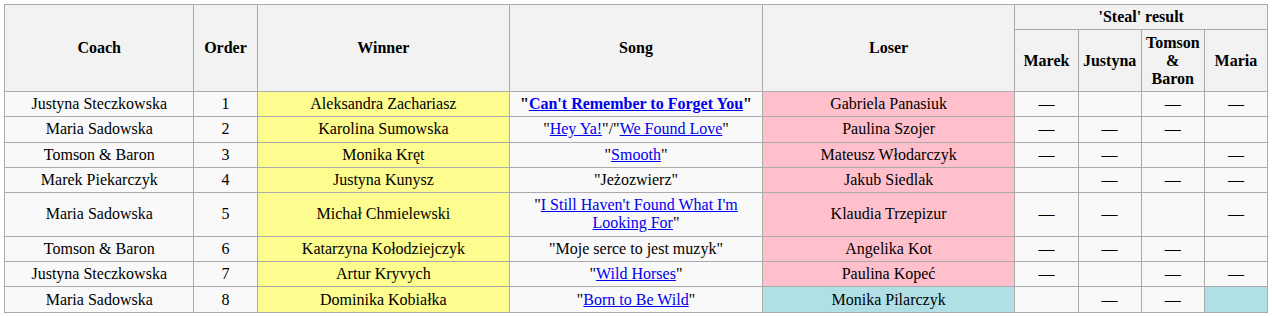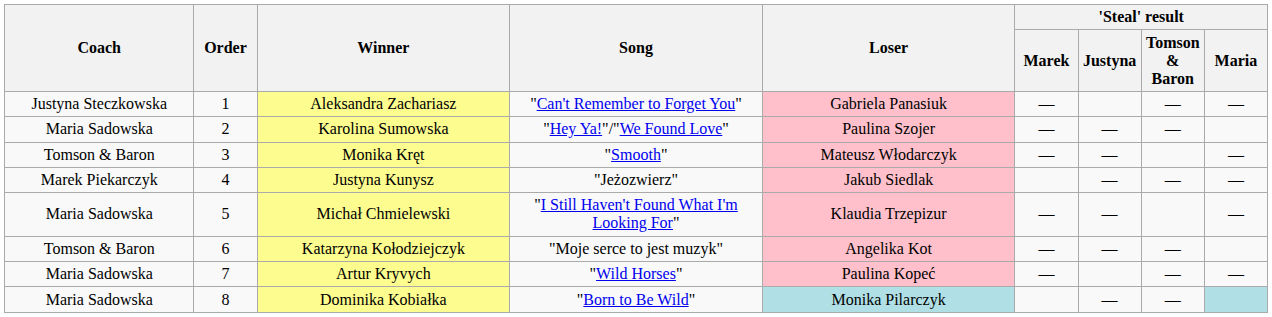 <table class="wikitable" style="text-align: center; width:100%;">
 <tr>
 <th rowspan="2" width="15%">Coach</th>
 <th width="5%" rowspan="2">Order</th>
 <th rowspan="2" width="20%">Winner</th>
 <th rowspan="2" width="20%">Song</th>
 <th rowspan="2" width="20%">Loser</th>
 <th colspan="4" width="20%">'Steal' result</th>
 </tr>
 <tr>
 <th width="5%">Marek</th>
 <th width="5%">Justyna</th>
 <th width="5%">Tomson & Baron</th>
 <th width="5%">Maria</th>
 </tr>
 <tr>
 <td>Justyna Steczkowska</td>
 <td>1</td>
 <td style="background:#fdfc8f;">Aleksandra Zachariasz</td>
-<td><strong>"<a href='#'>Can't Remember to Forget You</a>"</strong></td>
+<td>"<a href='#'>Can't Remember to Forget You</a>"</td>
 <td style="background:pink;">Gabriela Panasiuk</td>
 <td>—</td>
 <td></td>
 <td>—</td>
 <td>—</td>
 </tr>
 <tr>
 <td>Maria Sadowska</td>
 <td>2</td>
 <td style="background:#fdfc8f;">Karolina Sumowska</td>
 <td>"<a href='#'>Hey Ya!</a>"/"<a href='#'>We Found Love</a>"</td>
 <td style="background:pink;">Paulina Szojer</td>
 <td>—</td>
 <td>—</td>
 <td>—</td>
 <td></td>
 </tr>
 <tr>
 <td>Tomson & Baron</td>
 <td>3</td>
 <td style="background:#fdfc8f;">Monika Kręt</td>
 <td>"<a href='#'>Smooth</a>"</td>
 <td style="background:pink;">Mateusz Włodarczyk</td>
 <td>—</td>
 <td>—</td>
 <td></td>
 <td>—</td>
 </tr>
 <tr>
 <td>Marek Piekarczyk</td>
 <td>4</td>
 <td style="background:#fdfc8f;">Justyna Kunysz</td>
 <td>"Jeżozwierz"</td>
 <td style="background:pink;">Jakub Siedlak</td>
 <td></td>
 <td>—</td>
 <td>—</td>
 <td>—</td>
 </tr>
 <tr>
 <td>Maria Sadowska</td>
 <td>5</td>
 <td style="background:#fdfc8f;">Michał Chmielewski</td>
 <td>"<a href='#'>I Still Haven't Found What I'm Looking For</a>"</td>
 <td style="background:pink;">Klaudia Trzepizur</td>
 <td>—</td>
 <td>—</td>
 <td></td>
 <td>—</td>
 </tr>
 <tr>
 <td>Tomson & Baron</td>
 <td>6</td>
 <td style="background:#fdfc8f;">Katarzyna Kołodziejczyk</td>
 <td>"Moje serce to jest muzyk"</td>
 <td style="background:pink;">Angelika Kot</td>
 <td>—</td>
 <td>—</td>
 <td>—</td>
 <td></td>
 </tr>
 <tr>
-<td>Justyna Steczkowska</td>
+<td>Maria Sadowska</td>
 <td>7</td>
 <td style="background:#fdfc8f;">Artur Kryvych</td>
 <td>"<a href='#'>Wild Horses</a>"</td>
 <td style="background:pink;">Paulina Kopeć</td>
 <td>—</td>
 <td></td>
 <td>—</td>
 <td>—</td>
 </tr>
 <tr>
 <td>Maria Sadowska</td>
 <td>8</td>
 <td style="background:#fdfc8f;">Dominika Kobiałka</td>
 <td>"<a href='#'>Born to Be Wild</a>"</td>
 <td style="background:#b0e0e6;">Monika Pilarczyk</td>
 <td></td>
 <td>—</td>
 <td>—</td>
 <td style="background:#b0e0e6;"><strong></strong></td>
 </tr>
 </table>
